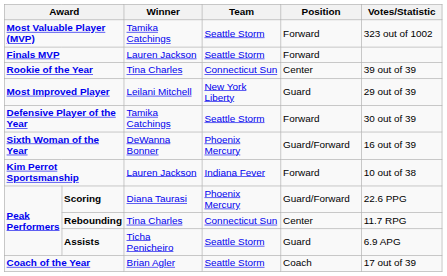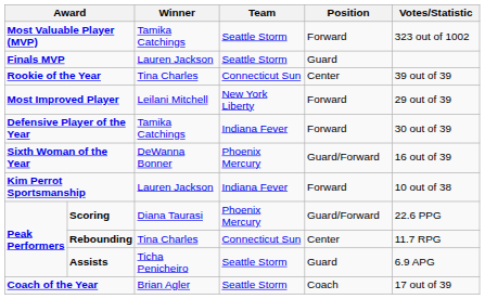 <table class="wikitable" style="width: 80%">
 <tr>
 <th colspan=2 width=150>Award</th>
 <th width=125>Winner</th>
 <th width="125">Team</th>
 <th width="125">Position</th>
 <th width=125>Votes/Statistic</th>
 </tr>
 <tr>
 <td colspan=2><strong><a href='#'>Most Valuable Player (MVP)</a></strong></td>
 <td><a href='#'>Tamika Catchings</a></td>
 <td><a href='#'>Seattle Storm</a></td>
 <td>Forward</td>
 <td>323 out of 1002</td>
 </tr>
 <tr>
 <td colspan=2><strong><a href='#'>Finals MVP</a></strong></td>
 <td><a href='#'>Lauren Jackson</a></td>
 <td><a href='#'>Seattle Storm</a></td>
-<td>Forward</td>
+<td>Guard</td>
 <td></td>
 </tr>
 <tr>
 <td colspan=2><strong><a href='#'>Rookie of the Year</a></strong></td>
 <td><a href='#'>Tina Charles</a></td>
 <td><a href='#'>Connecticut Sun</a></td>
 <td>Center</td>
 <td>39 out of 39</td>
 </tr>
 <tr>
 <td colspan=2><strong><a href='#'>Most Improved Player</a></strong></td>
 <td><a href='#'>Leilani Mitchell</a></td>
 <td><a href='#'>New York Liberty</a></td>
-<td>Guard</td>
+<td>Forward</td>
 <td>29 out of 39</td>
 </tr>
 <tr>
 <td colspan=2><strong><a href='#'>Defensive Player of the Year</a></strong></td>
 <td><a href='#'>Tamika Catchings</a></td>
-<td><a href='#'>Seattle Storm</a></td>
+<td><a href='#'>Indiana Fever</a></td>
 <td>Forward</td>
 <td>30 out of 39</td>
 </tr>
 <tr>
 <td colspan=2><strong><a href='#'>Sixth Woman of the Year</a></strong></td>
 <td><a href='#'>DeWanna Bonner</a></td>
 <td><a href='#'>Phoenix Mercury</a></td>
 <td>Guard/Forward</td>
 <td>16 out of 39</td>
 </tr>
 <tr>
 <td colspan=2><strong><a href='#'>Kim Perrot Sportsmanship</a></strong></td>
 <td><a href='#'>Lauren Jackson</a></td>
 <td><a href='#'>Indiana Fever</a></td>
 <td>Forward</td>
 <td>10 out of 38</td>
 </tr>
 <tr>
 <td rowspan="3"><strong><a href='#'>Peak Performers</a></strong></td>
 <td><strong>Scoring</strong></td>
 <td><a href='#'>Diana Taurasi</a></td>
 <td><a href='#'>Phoenix Mercury</a></td>
 <td>Guard/Forward</td>
 <td>22.6 PPG</td>
 </tr>
 <tr>
 <td><strong>Rebounding</strong></td>
 <td><a href='#'>Tina Charles</a></td>
 <td><a href='#'>Connecticut Sun</a></td>
 <td>Center</td>
 <td>11.7 RPG</td>
 </tr>
 <tr>
 <td><strong>Assists</strong></td>
 <td><a href='#'>Ticha Penicheiro</a></td>
 <td><a href='#'>Seattle Storm</a></td>
 <td>Guard</td>
 <td>6.9 APG</td>
 </tr>
 <tr>
 <td colspan=2><strong><a href='#'>Coach of the Year</a></strong></td>
 <td><a href='#'>Brian Agler</a></td>
 <td><a href='#'>Seattle Storm</a></td>
 <td>Coach</td>
 <td>17 out of 39</td>
 </tr>
 </table>
